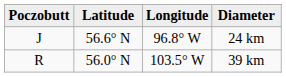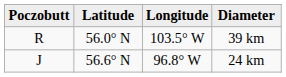 <table class="wikitable">
 <tr>
 <th width="25%" style="background:#eeeeee;">Poczobutt</th>
 <th width="25%" style="background:#eeeeee;">Latitude</th>
 <th width="25%" style="background:#eeeeee;">Longitude</th>
 <th width="25%" style="background:#eeeeee;">Diameter</th>
 </tr>
 <tr>
+<td align="center">R</td>
+<td align="center">56.0° N</td>
+<td align="center">103.5° W</td>
+<td align="center">39 km</td>
+</tr>
+<tr>
 <td align="center">J</td>
 <td align="center">56.6° N</td>
 <td align="center">96.8° W</td>
 <td align="center">24 km</td>
 </tr>
-<tr>
-<td align="center">R</td>
-<td align="center">56.0° N</td>
-<td align="center">103.5° W</td>
-<td align="center">39 km</td>
-</tr>
 </table>
